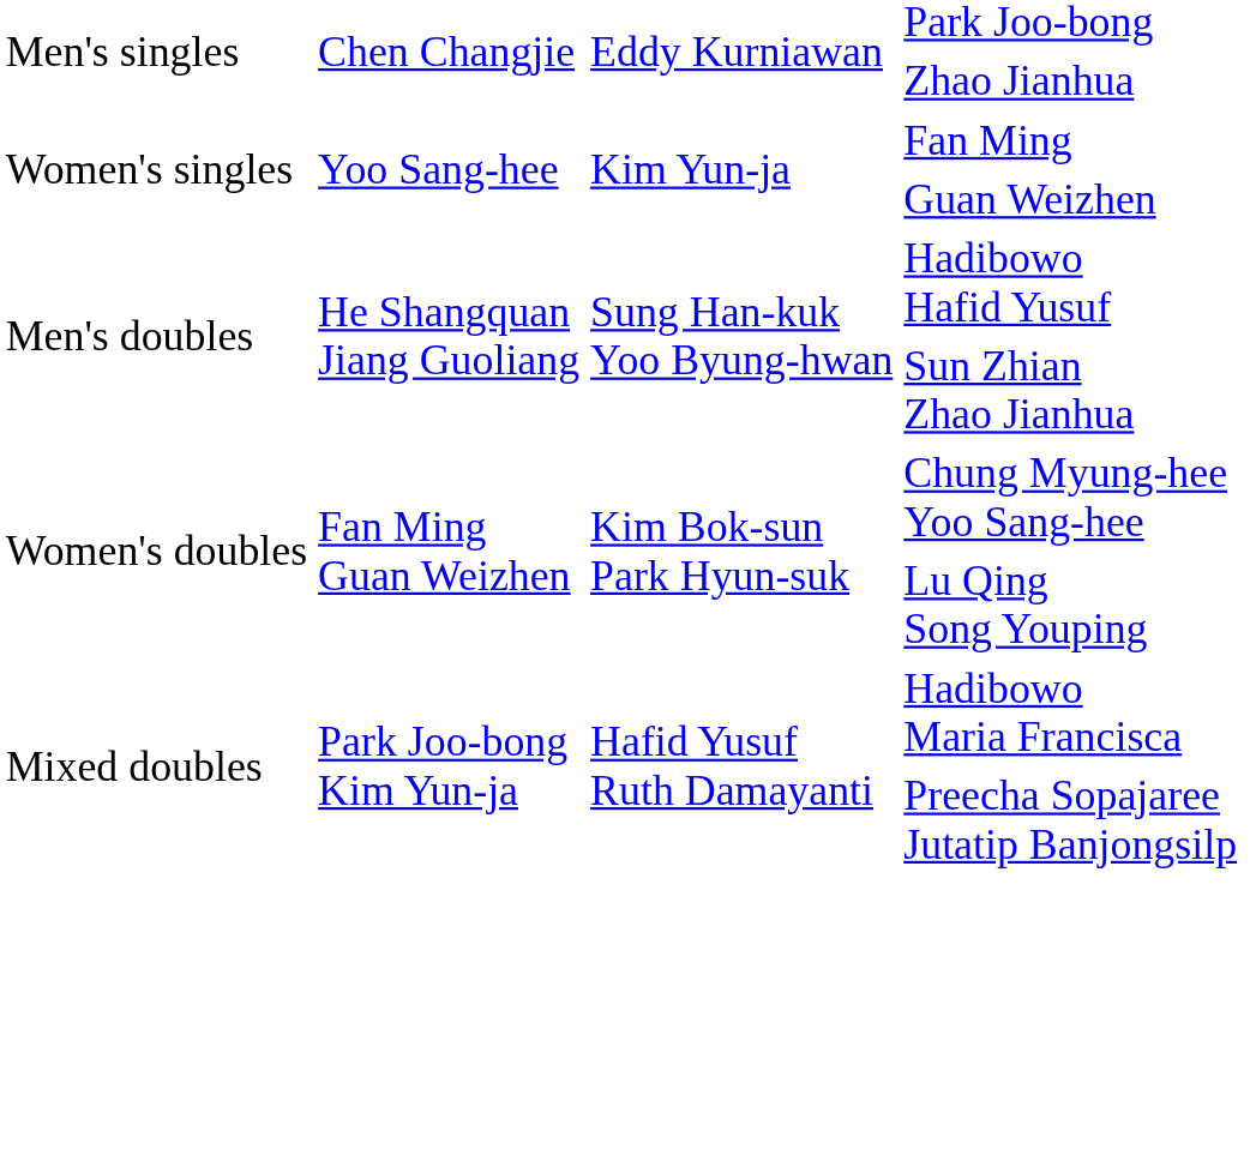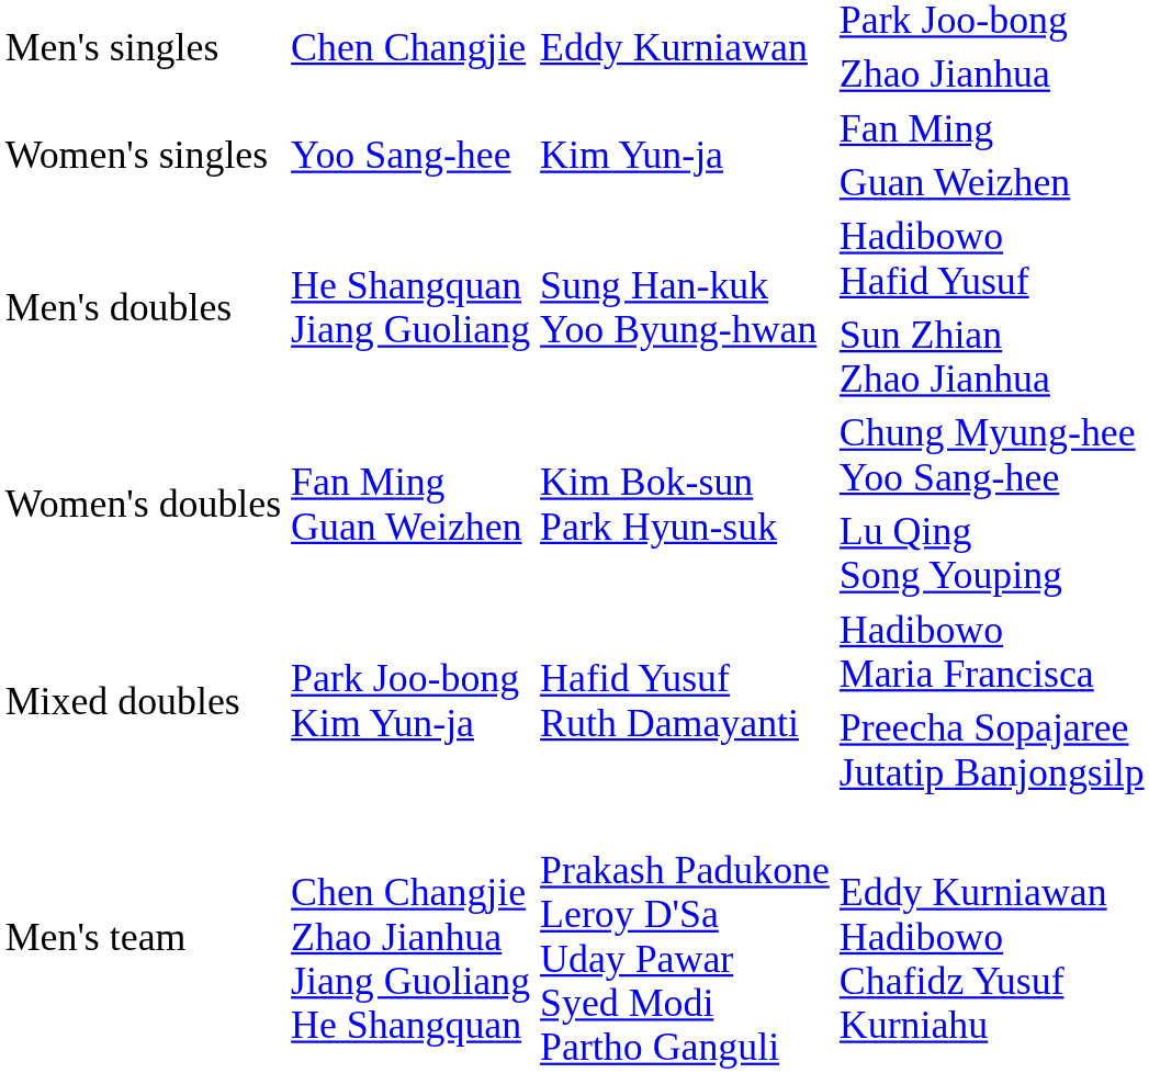 <table>
 <tr>
 <td rowspan="2">Men's singles</td>
 <td rowspan="2"> <a href='#'>Chen Changjie</a></td>
 <td rowspan="2"> <a href='#'>Eddy Kurniawan</a></td>
 <td> <a href='#'>Park Joo-bong</a></td>
 </tr>
 <tr>
 <td> <a href='#'>Zhao Jianhua</a></td>
 </tr>
 <tr>
 <td rowspan="2">Women's singles</td>
 <td rowspan="2"> <a href='#'>Yoo Sang-hee</a></td>
 <td rowspan="2"> <a href='#'>Kim Yun-ja</a></td>
 <td> <a href='#'>Fan Ming</a></td>
 </tr>
 <tr>
 <td> <a href='#'>Guan Weizhen</a></td>
 </tr>
 <tr>
 <td rowspan="2">Men's doubles</td>
 <td rowspan="2"> <a href='#'>He Shangquan</a><br> <a href='#'>Jiang Guoliang</a></td>
 <td rowspan="2"> <a href='#'>Sung Han-kuk</a><br> <a href='#'>Yoo Byung-hwan</a></td>
 <td> <a href='#'>Hadibowo</a><br> <a href='#'>Hafid Yusuf</a></td>
 </tr>
 <tr>
 <td> <a href='#'>Sun Zhian</a><br> <a href='#'>Zhao Jianhua</a></td>
 </tr>
 <tr>
 <td rowspan="2">Women's doubles</td>
 <td rowspan="2"> <a href='#'>Fan Ming</a><br> <a href='#'>Guan Weizhen</a></td>
 <td rowspan="2"> <a href='#'>Kim Bok-sun</a><br> <a href='#'>Park Hyun-suk</a></td>
 <td> <a href='#'>Chung Myung-hee</a><br> <a href='#'>Yoo Sang-hee</a></td>
 </tr>
 <tr>
 <td> <a href='#'>Lu Qing</a><br> <a href='#'>Song Youping</a></td>
 </tr>
 <tr>
 <td rowspan="2">Mixed doubles</td>
 <td rowspan="2"> <a href='#'>Park Joo-bong</a><br> <a href='#'>Kim Yun-ja</a></td>
 <td rowspan="2"> <a href='#'>Hafid Yusuf</a><br> <a href='#'>Ruth Damayanti</a></td>
 <td> <a href='#'>Hadibowo</a><br> <a href='#'>Maria Francisca</a></td>
 </tr>
 <tr>
 <td> <a href='#'>Preecha Sopajaree</a><br> <a href='#'>Jutatip Banjongsilp</a></td>
 </tr>
+<tr>
+<td>Men's team<br></td>
+<td> <br> <a href='#'>Chen Changjie</a> <br> <a href='#'>Zhao Jianhua</a> <br> <a href='#'>Jiang Guoliang</a> <br> <a href='#'>He Shangquan</a></td>
+<td> <br> <a href='#'>Prakash Padukone</a> <br> <a href='#'>Leroy D'Sa</a> <br> <a href='#'>Uday Pawar</a> <br> <a href='#'>Syed Modi</a> <br> <a href='#'>Partho Ganguli</a></td>
+<td> <br> <a href='#'>Eddy Kurniawan</a><br><a href='#'>Hadibowo</a> <br> <a href='#'>Chafidz Yusuf</a> <br> <a href='#'>Kurniahu</a></td>
+</tr>
 </table>
